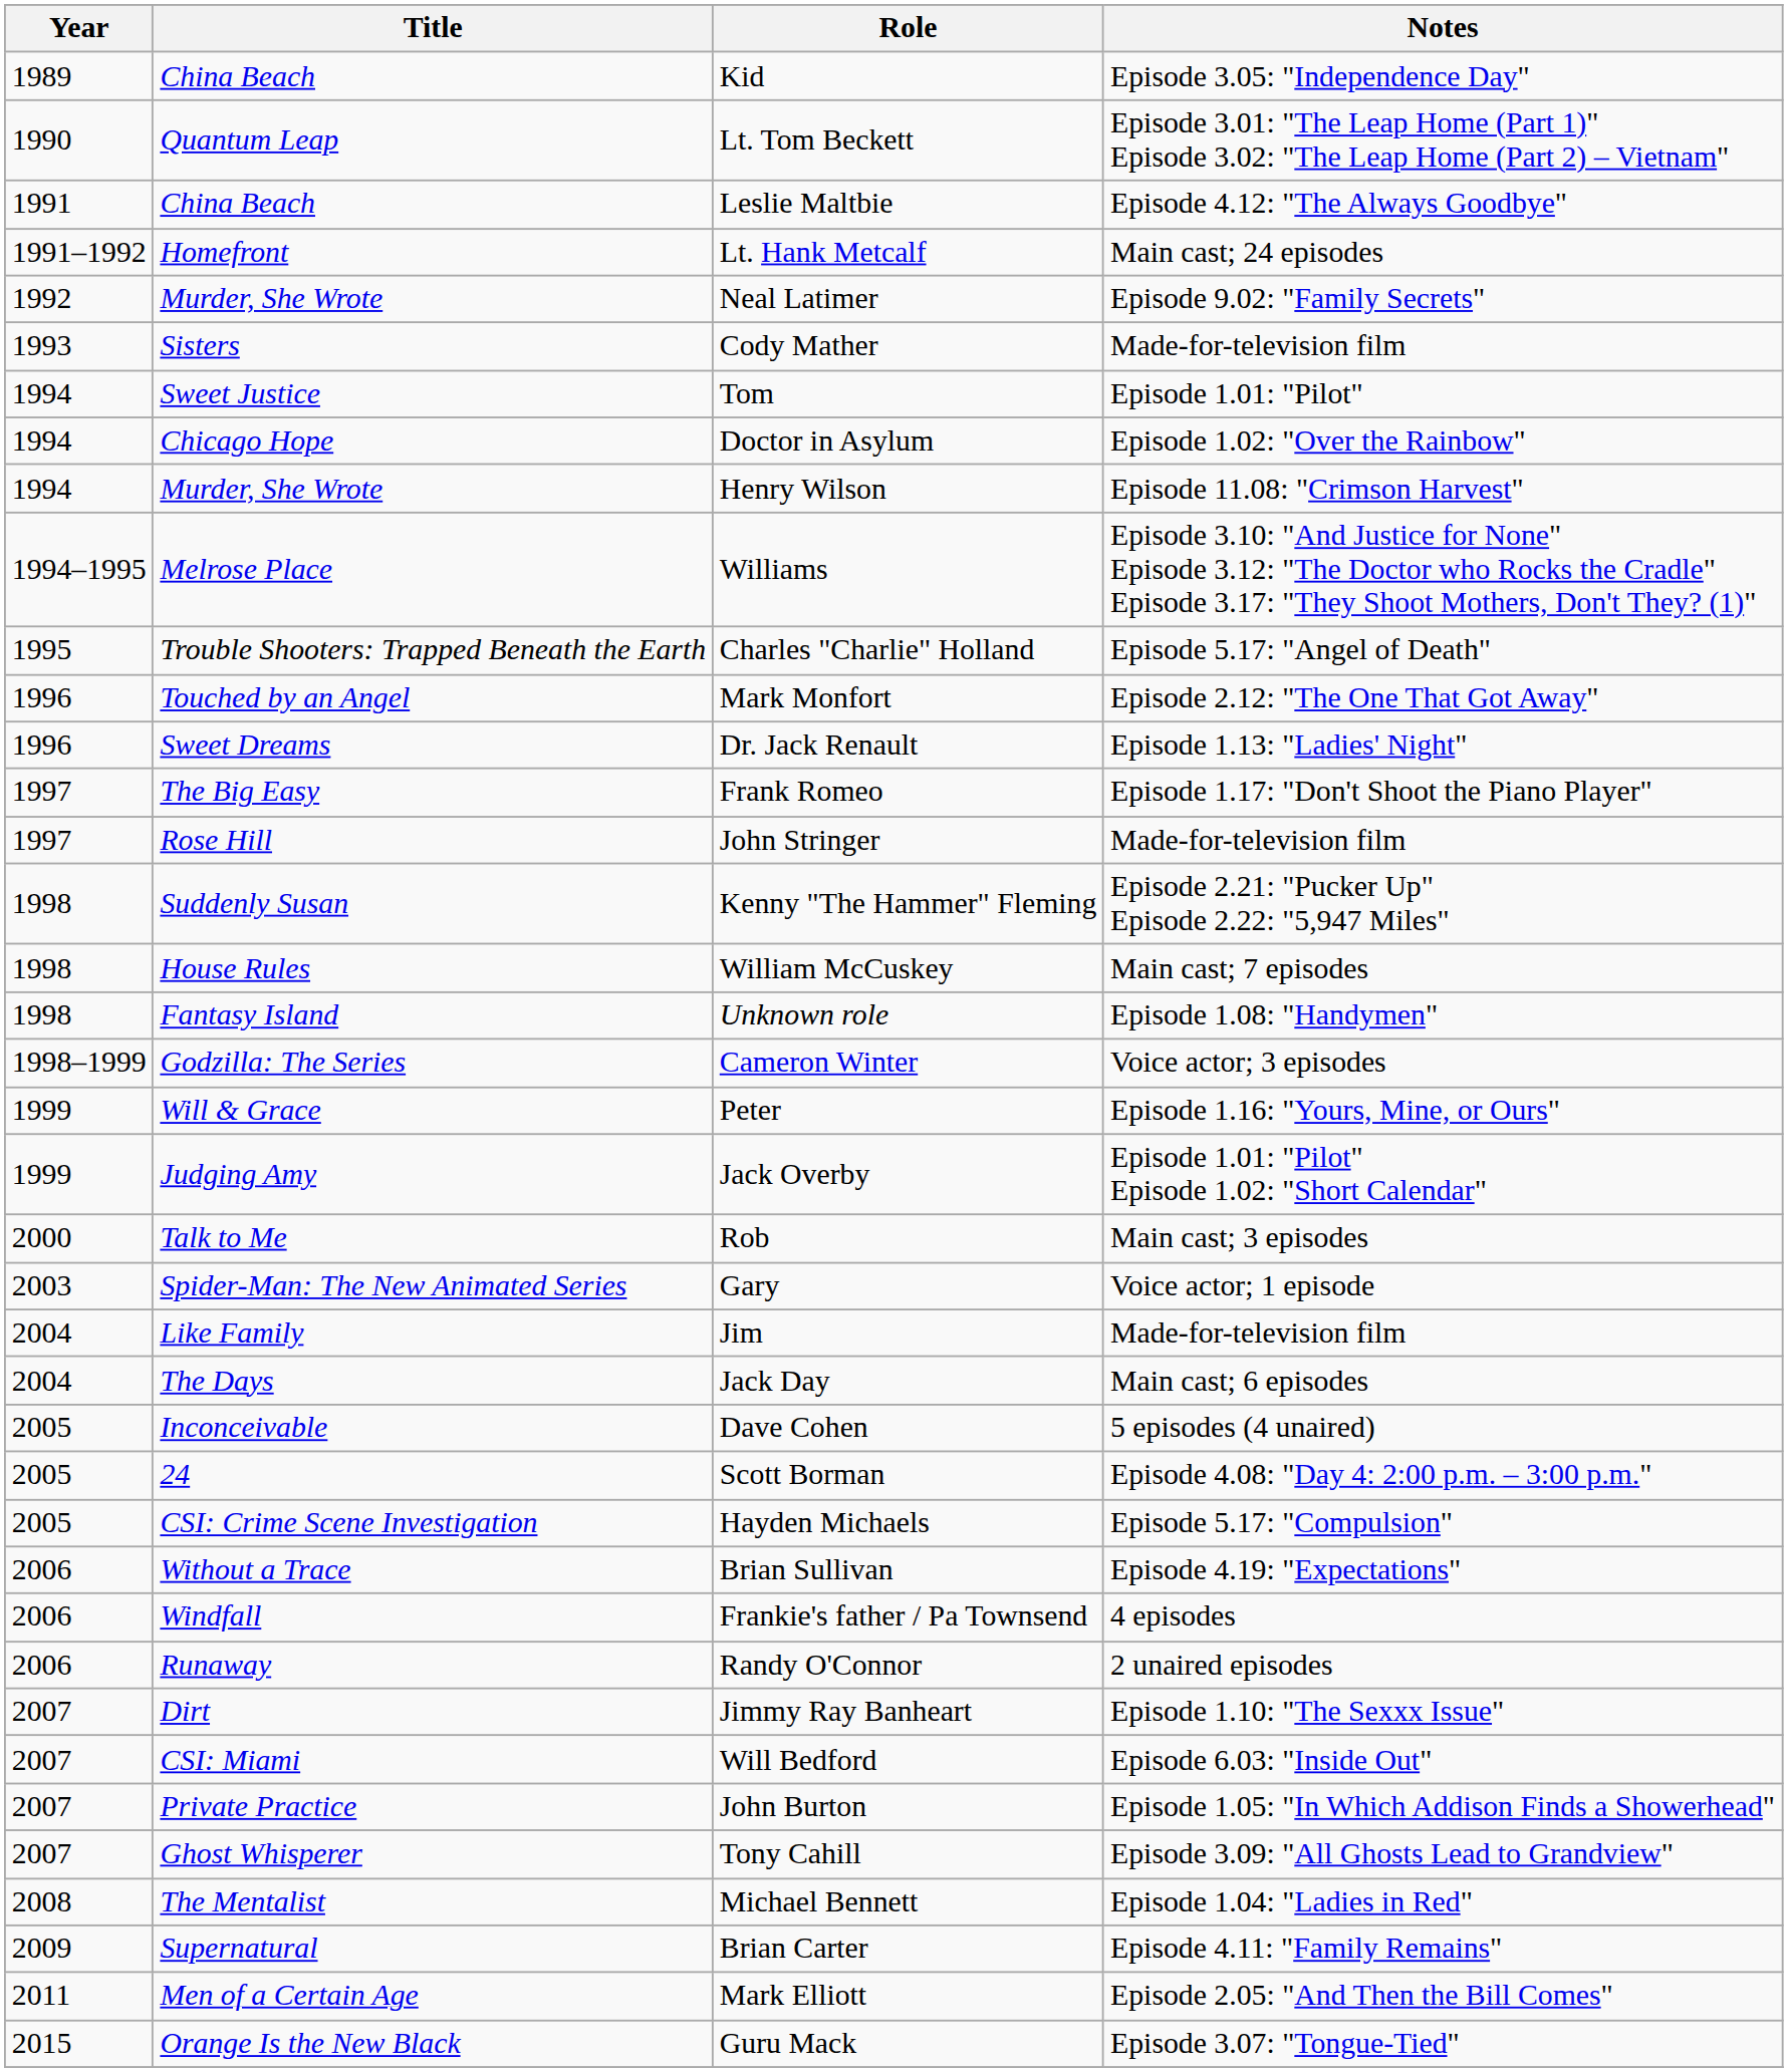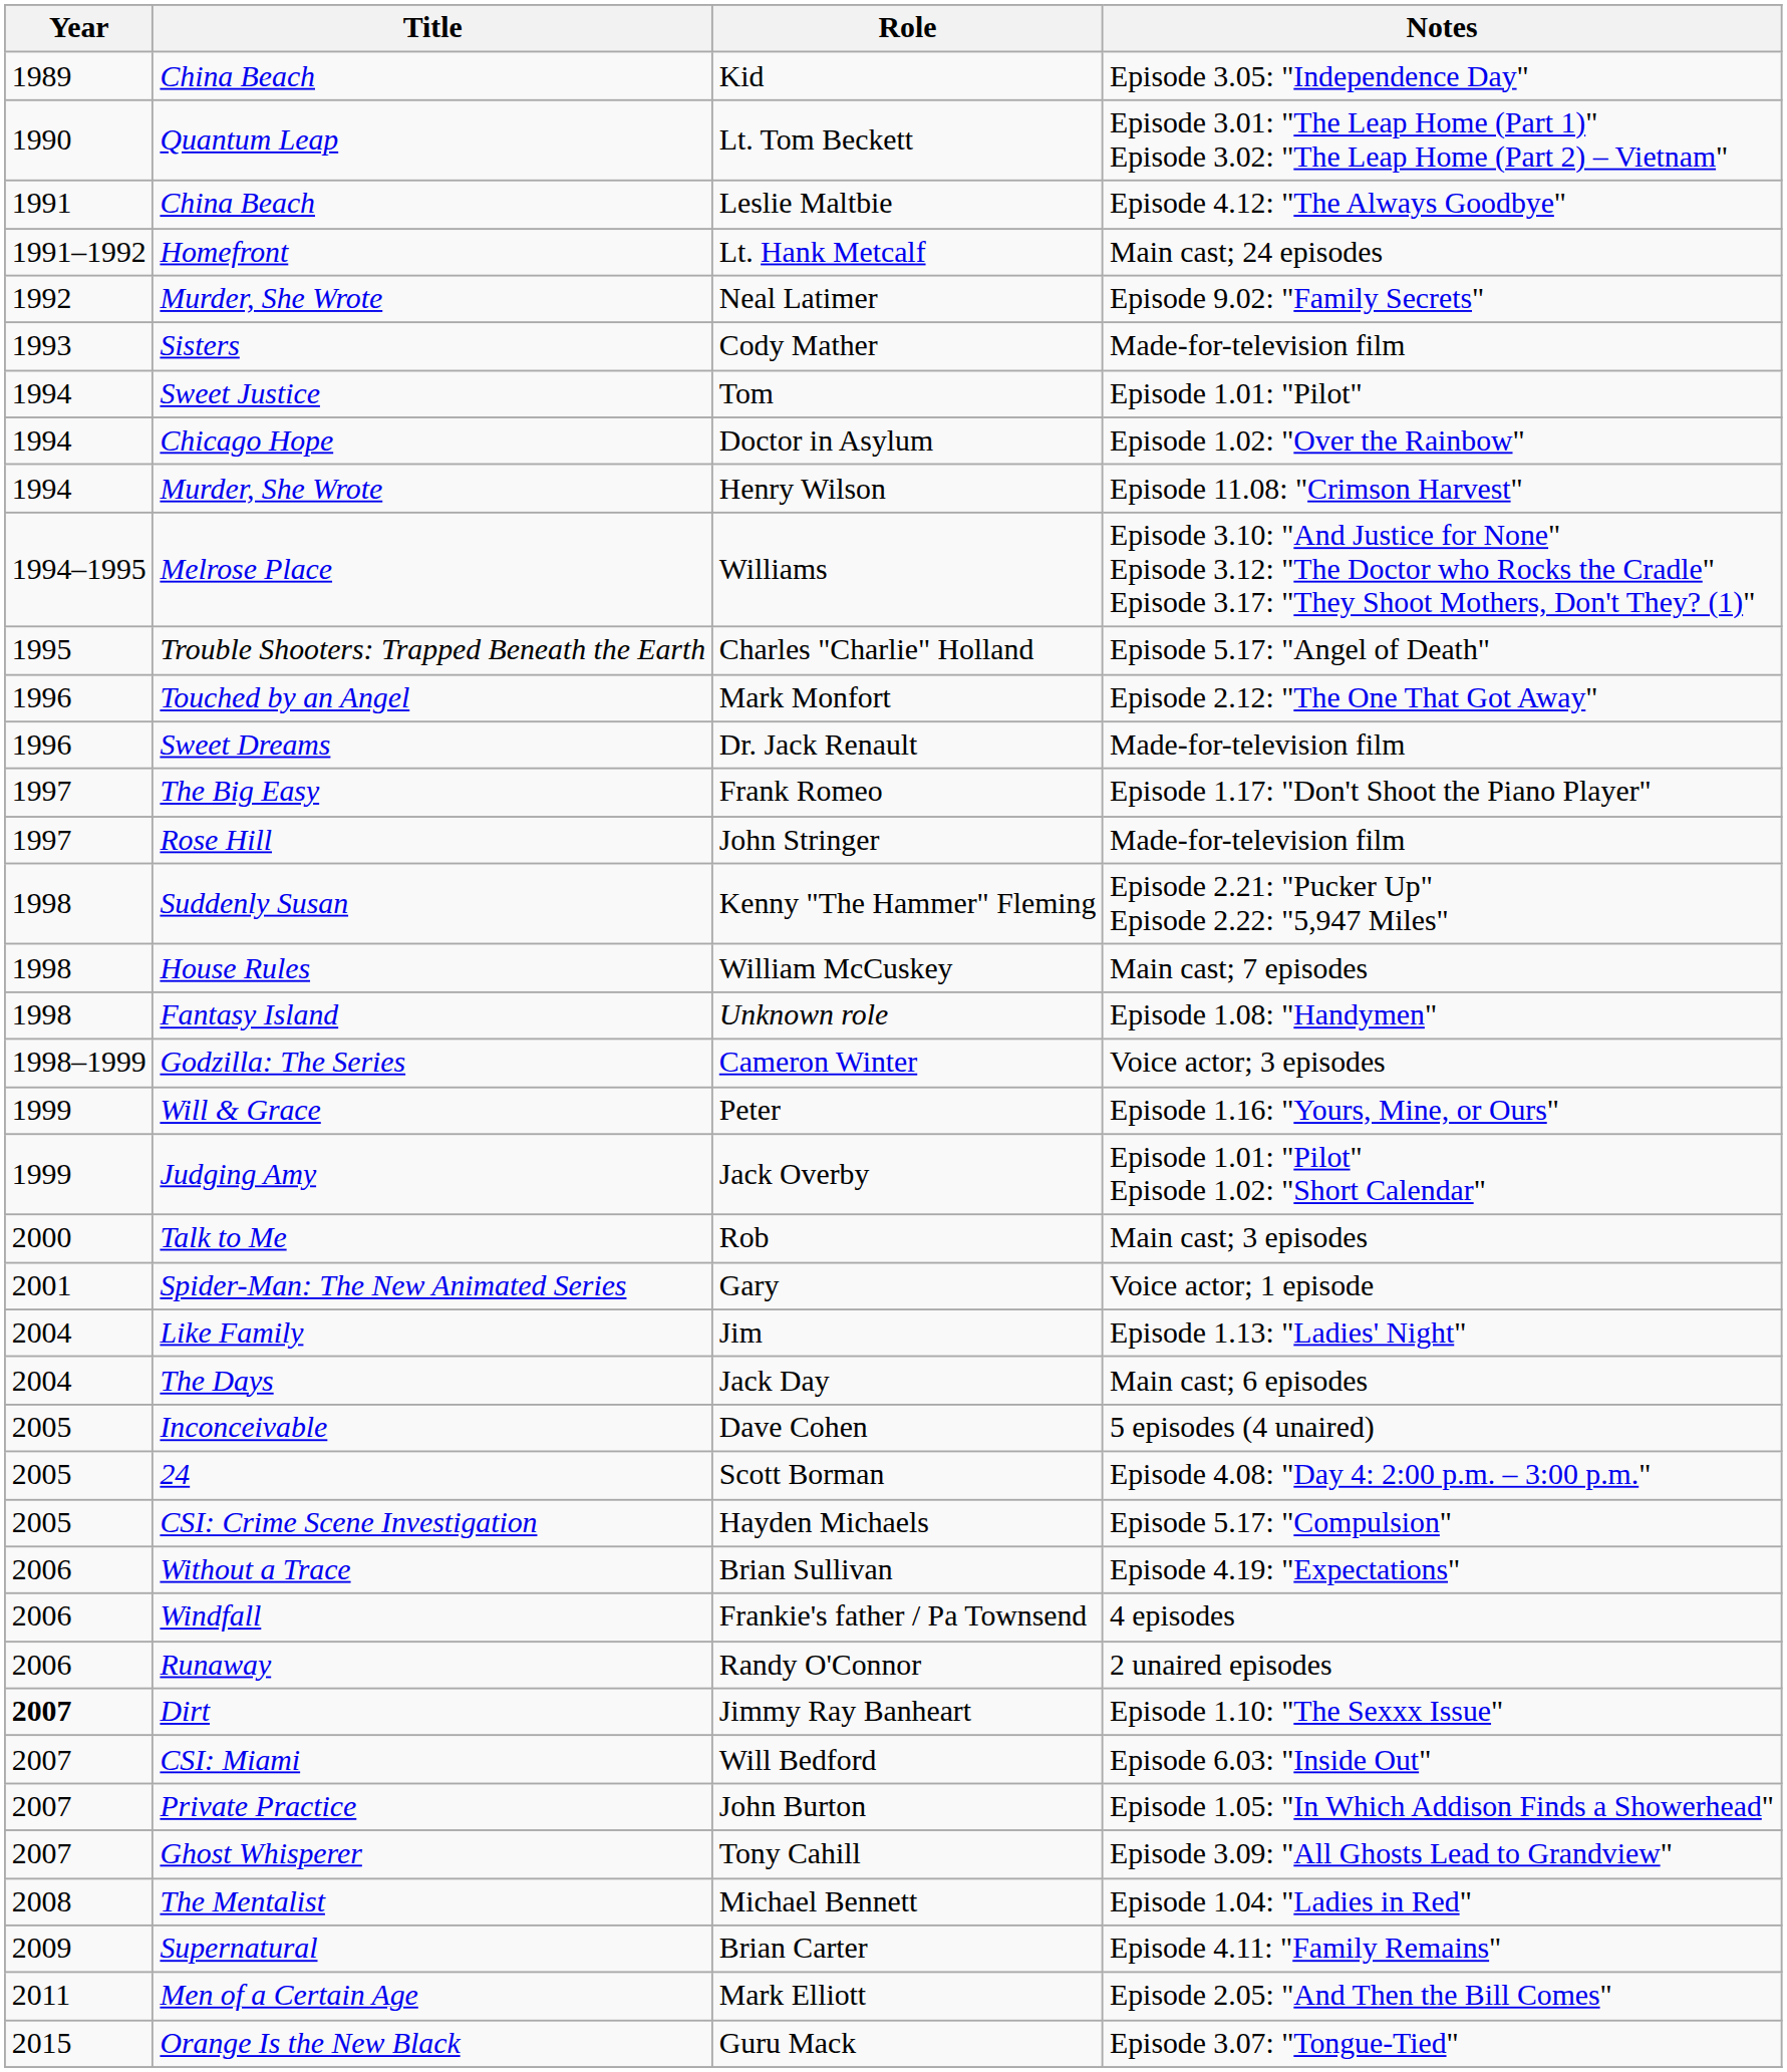 <table class="wikitable sortable">
 <tr>
 <th>Year</th>
 <th>Title</th>
 <th>Role</th>
 <th class="unsortable">Notes</th>
 </tr>
 <tr>
 <td>1989</td>
 <td><em><a href='#'>China Beach</a></em></td>
 <td>Kid</td>
 <td>Episode 3.05: "<a href='#'>Independence Day</a>"</td>
 </tr>
 <tr>
 <td>1990</td>
 <td><em><a href='#'>Quantum Leap</a></em></td>
 <td>Lt. Tom Beckett</td>
 <td>Episode 3.01: "<a href='#'>The Leap Home (Part 1)</a>" <br>Episode 3.02: "<a href='#'>The Leap Home (Part 2) – Vietnam</a>"</td>
 </tr>
 <tr>
 <td>1991</td>
 <td><em><a href='#'>China Beach</a></em></td>
 <td>Leslie Maltbie</td>
 <td>Episode 4.12: "<a href='#'>The Always Goodbye</a>"</td>
 </tr>
 <tr>
 <td>1991–1992</td>
 <td><em><a href='#'>Homefront</a></em></td>
 <td>Lt. <a href='#'>Hank Metcalf</a></td>
 <td>Main cast; 24 episodes</td>
 </tr>
 <tr>
 <td>1992</td>
 <td><em><a href='#'>Murder, She Wrote</a></em></td>
 <td>Neal Latimer</td>
 <td>Episode 9.02: "<a href='#'>Family Secrets</a>"</td>
 </tr>
 <tr>
 <td>1993</td>
 <td><em><a href='#'>Sisters</a></em></td>
 <td>Cody Mather</td>
 <td>Made-for-television film</td>
 </tr>
 <tr>
 <td>1994</td>
 <td><em><a href='#'>Sweet Justice</a></em></td>
 <td>Tom</td>
 <td>Episode 1.01: "Pilot"</td>
 </tr>
 <tr>
 <td>1994</td>
 <td><em><a href='#'>Chicago Hope</a></em></td>
 <td>Doctor in Asylum</td>
 <td>Episode 1.02: "<a href='#'>Over the Rainbow</a>"</td>
 </tr>
 <tr>
 <td>1994</td>
 <td><em><a href='#'>Murder, She Wrote</a></em></td>
 <td>Henry Wilson</td>
 <td>Episode 11.08: "<a href='#'>Crimson Harvest</a>"</td>
 </tr>
 <tr>
 <td>1994–1995</td>
 <td><em><a href='#'>Melrose Place</a></em></td>
 <td>Williams</td>
 <td>Episode 3.10: "<a href='#'>And Justice for None</a>" <br>Episode 3.12: "<a href='#'>The Doctor who Rocks the Cradle</a>" <br>Episode 3.17: "<a href='#'>They Shoot Mothers, Don't They? (1)</a>"</td>
 </tr>
 <tr>
 <td>1995</td>
 <td><em>Trouble Shooters: Trapped Beneath the Earth</em></td>
 <td>Charles "Charlie" Holland</td>
 <td>Episode 5.17: "Angel of Death"</td>
 </tr>
 <tr>
 <td>1996</td>
 <td><em><a href='#'>Touched by an Angel</a></em></td>
 <td>Mark Monfort</td>
 <td>Episode 2.12: "<a href='#'>The One That Got Away</a>"</td>
 </tr>
 <tr>
 <td>1996</td>
 <td><em><a href='#'>Sweet Dreams</a></em></td>
 <td>Dr. Jack Renault</td>
-<td>Episode 1.13: "<a href='#'>Ladies' Night</a>"</td>
+<td>Made-for-television film</td>
 </tr>
 <tr>
 <td>1997</td>
 <td><em><a href='#'>The Big Easy</a></em></td>
 <td>Frank Romeo</td>
 <td>Episode 1.17: "Don't Shoot the Piano Player"</td>
 </tr>
 <tr>
 <td>1997</td>
 <td><em><a href='#'>Rose Hill</a></em></td>
 <td>John Stringer</td>
 <td>Made-for-television film</td>
 </tr>
 <tr>
 <td>1998</td>
 <td><em><a href='#'>Suddenly Susan</a></em></td>
 <td>Kenny "The Hammer" Fleming</td>
 <td>Episode 2.21: "Pucker Up" <br>Episode 2.22: "5,947 Miles"</td>
 </tr>
 <tr>
 <td>1998</td>
 <td><em><a href='#'>House Rules</a></em></td>
 <td>William McCuskey</td>
 <td>Main cast; 7 episodes</td>
 </tr>
 <tr>
 <td>1998</td>
 <td><em><a href='#'>Fantasy Island</a></em></td>
 <td><em>Unknown role</em></td>
 <td>Episode 1.08: "<a href='#'>Handymen</a>"</td>
 </tr>
 <tr>
 <td>1998–1999</td>
 <td><em><a href='#'>Godzilla: The Series</a></em></td>
 <td><a href='#'>Cameron Winter</a></td>
 <td>Voice actor; 3 episodes</td>
 </tr>
 <tr>
 <td>1999</td>
 <td><em><a href='#'>Will & Grace</a></em></td>
 <td>Peter</td>
 <td>Episode 1.16: "<a href='#'>Yours, Mine, or Ours</a>"</td>
 </tr>
 <tr>
 <td>1999</td>
 <td><em><a href='#'>Judging Amy</a></em></td>
 <td>Jack Overby</td>
 <td>Episode 1.01: "<a href='#'>Pilot</a>" <br>Episode 1.02: "<a href='#'>Short Calendar</a>"</td>
 </tr>
 <tr>
 <td>2000</td>
 <td><em><a href='#'>Talk to Me</a></em></td>
 <td>Rob</td>
 <td>Main cast; 3 episodes</td>
 </tr>
 <tr>
-<td>2003</td>
+<td>2001</td>
 <td><em><a href='#'>Spider-Man: The New Animated Series</a></em></td>
 <td>Gary</td>
 <td>Voice actor; 1 episode</td>
 </tr>
 <tr>
 <td>2004</td>
 <td><em><a href='#'>Like Family</a></em></td>
 <td>Jim</td>
-<td>Made-for-television film</td>
+<td>Episode 1.13: "<a href='#'>Ladies' Night</a>"</td>
 </tr>
 <tr>
 <td>2004</td>
 <td><em><a href='#'>The Days</a></em></td>
 <td>Jack Day</td>
 <td>Main cast; 6 episodes</td>
 </tr>
 <tr>
 <td>2005</td>
 <td><em><a href='#'>Inconceivable</a></em></td>
 <td>Dave Cohen</td>
 <td>5 episodes (4 unaired)</td>
 </tr>
 <tr>
 <td>2005</td>
 <td><em><a href='#'>24</a></em></td>
 <td>Scott Borman</td>
 <td>Episode 4.08: "<a href='#'>Day 4: 2:00 p.m. – 3:00 p.m.</a>"</td>
 </tr>
 <tr>
 <td>2005</td>
 <td><em><a href='#'>CSI: Crime Scene Investigation</a></em></td>
 <td>Hayden Michaels</td>
 <td>Episode 5.17: "<a href='#'>Compulsion</a>"</td>
 </tr>
 <tr>
 <td>2006</td>
 <td><em><a href='#'>Without a Trace</a></em></td>
 <td>Brian Sullivan</td>
 <td>Episode 4.19: "<a href='#'>Expectations</a>"</td>
 </tr>
 <tr>
 <td>2006</td>
 <td><em><a href='#'>Windfall</a></em></td>
 <td>Frankie's father / Pa Townsend</td>
 <td>4 episodes</td>
 </tr>
 <tr>
 <td>2006</td>
 <td><em><a href='#'>Runaway</a></em></td>
 <td>Randy O'Connor</td>
 <td>2 unaired episodes</td>
 </tr>
 <tr>
-<td>2007</td>
+<td><strong>2007</strong></td>
 <td><em><a href='#'>Dirt</a></em></td>
 <td>Jimmy Ray Banheart</td>
 <td>Episode 1.10: "<a href='#'>The Sexxx Issue</a>"</td>
 </tr>
 <tr>
 <td>2007</td>
 <td><em><a href='#'>CSI: Miami</a></em></td>
 <td>Will Bedford</td>
 <td>Episode 6.03: "<a href='#'>Inside Out</a>"</td>
 </tr>
 <tr>
 <td>2007</td>
 <td><em><a href='#'>Private Practice</a></em></td>
 <td>John Burton</td>
 <td>Episode 1.05: "<a href='#'>In Which Addison Finds a Showerhead</a>"</td>
 </tr>
 <tr>
 <td>2007</td>
 <td><em><a href='#'>Ghost Whisperer</a></em></td>
 <td>Tony Cahill</td>
 <td>Episode 3.09: "<a href='#'>All Ghosts Lead to Grandview</a>"</td>
 </tr>
 <tr>
 <td>2008</td>
 <td><em><a href='#'>The Mentalist</a></em></td>
 <td>Michael Bennett</td>
 <td>Episode 1.04: "<a href='#'>Ladies in Red</a>"</td>
 </tr>
 <tr>
 <td>2009</td>
 <td><em><a href='#'>Supernatural</a></em></td>
 <td>Brian Carter</td>
 <td>Episode 4.11: "<a href='#'>Family Remains</a>"</td>
 </tr>
 <tr>
 <td>2011</td>
 <td><em><a href='#'>Men of a Certain Age</a></em></td>
 <td>Mark Elliott</td>
 <td>Episode 2.05: "<a href='#'>And Then the Bill Comes</a>"</td>
 </tr>
 <tr>
 <td>2015</td>
 <td><em><a href='#'>Orange Is the New Black</a></em></td>
 <td>Guru Mack</td>
 <td>Episode 3.07: "<a href='#'>Tongue-Tied</a>"</td>
 </tr>
 <tr>
 </tr>
 </table>
